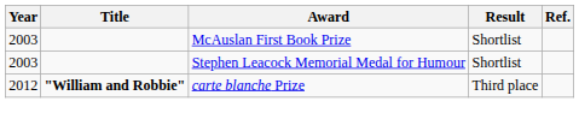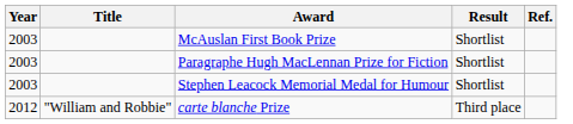 <table class="wikitable sortable mw-collapsible">
 <tr>
 <th>Year</th>
 <th>Title</th>
 <th>Award</th>
 <th>Result</th>
 <th>Ref.</th>
 </tr>
 <tr>
 <td>2003</td>
 <td></td>
 <td><a href='#'>McAuslan First Book Prize</a></td>
 <td>Shortlist</td>
 <td></td>
 </tr>
 <tr>
 <td>2003</td>
 <td></td>
+<td><a href='#'>Paragraphe Hugh MacLennan Prize for Fiction</a></td>
+<td>Shortlist</td>
+<td></td>
+</tr>
+<tr>
+<td>2003</td>
+<td></td>
 <td><a href='#'>Stephen Leacock Memorial Medal for Humour</a></td>
 <td>Shortlist</td>
 <td></td>
 </tr>
 <tr>
 <td>2012</td>
-<td><strong>"William and Robbie"</strong></td>
+<td>"William and Robbie"</td>
 <td><a href='#'><em>carte blanche</em> Prize</a></td>
 <td>Third place</td>
 <td></td>
 </tr>
 </table>
